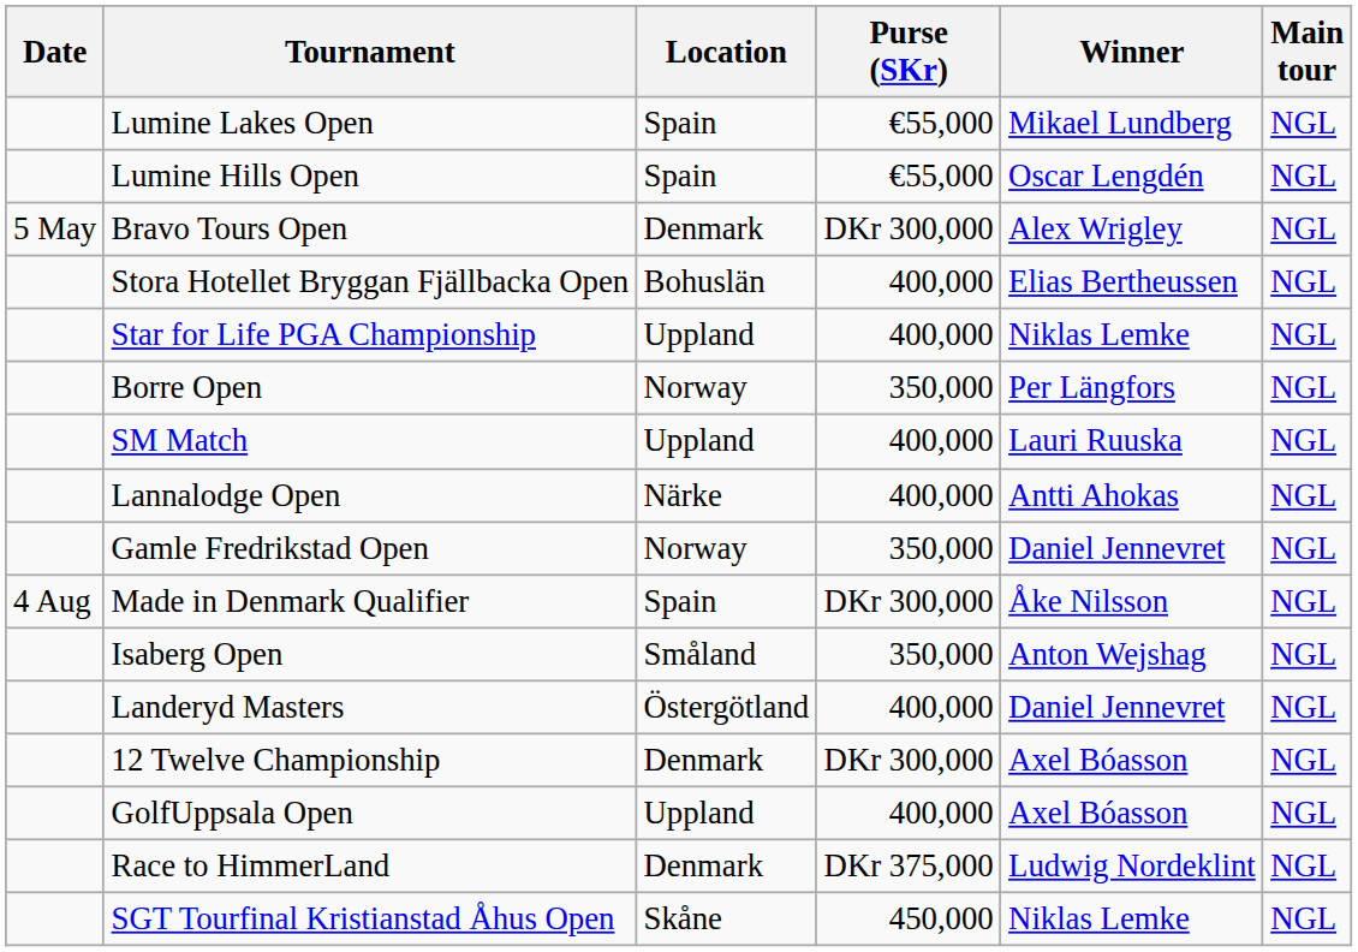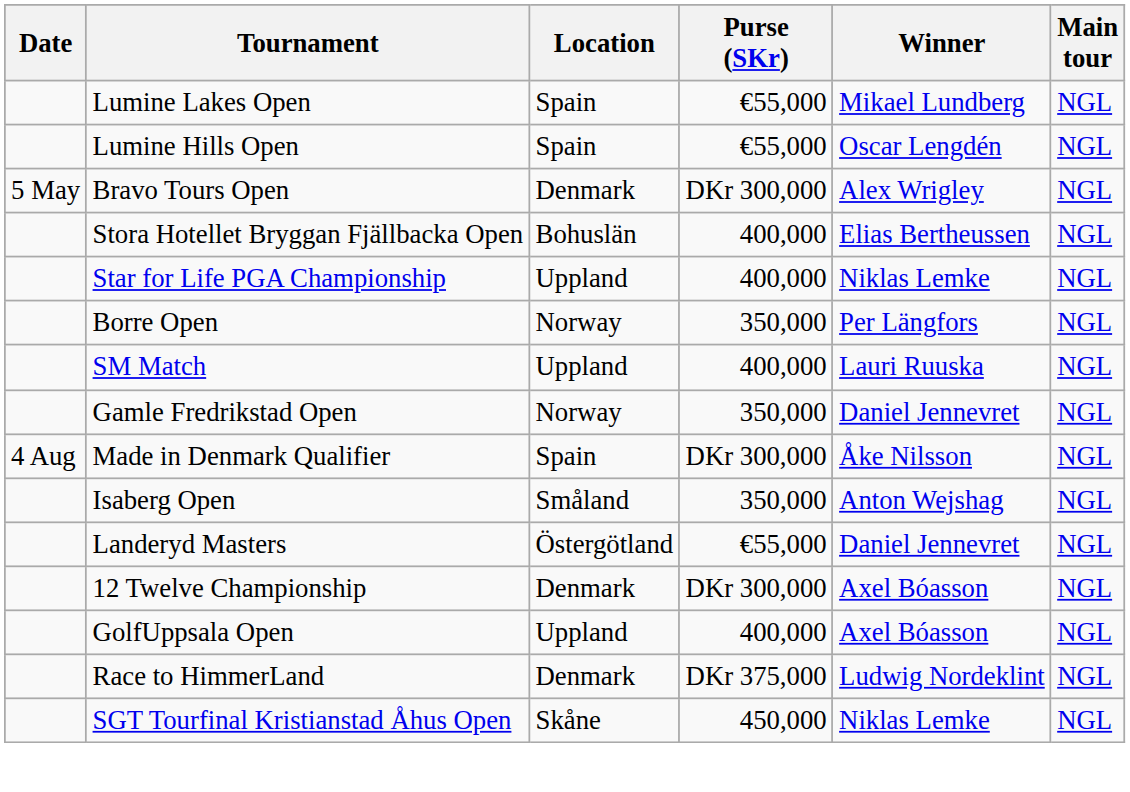 <table class="wikitable" style="font-size:95%;">
 <tr>
 <th>Date</th>
 <th>Tournament</th>
 <th>Location</th>
 <th>Purse<br>(<a href='#'>SKr</a>)</th>
 <th>Winner</th>
 <th>Main<br>tour</th>
 </tr>
 <tr>
 <td></td>
 <td>Lumine Lakes Open</td>
 <td>Spain</td>
 <td align=right>€55,000</td>
 <td> <a href='#'>Mikael Lundberg</a></td>
 <td><a href='#'>NGL</a></td>
 </tr>
 <tr>
 <td></td>
 <td>Lumine Hills Open</td>
 <td>Spain</td>
 <td align=right>€55,000</td>
 <td> <a href='#'>Oscar Lengdén</a></td>
 <td><a href='#'>NGL</a></td>
 </tr>
 <tr>
 <td>5 May</td>
 <td>Bravo Tours Open</td>
 <td>Denmark</td>
 <td align=right>DKr 300,000</td>
 <td> <a href='#'>Alex Wrigley</a></td>
 <td><a href='#'>NGL</a></td>
 </tr>
 <tr>
 <td></td>
 <td>Stora Hotellet Bryggan Fjällbacka Open</td>
 <td>Bohuslän</td>
 <td align=right>400,000</td>
 <td> <a href='#'>Elias Bertheussen</a></td>
 <td><a href='#'>NGL</a></td>
 </tr>
 <tr>
 <td></td>
 <td><a href='#'>Star for Life PGA Championship</a></td>
 <td>Uppland</td>
 <td align=right>400,000</td>
 <td> <a href='#'>Niklas Lemke</a></td>
 <td><a href='#'>NGL</a></td>
 </tr>
 <tr>
 <td></td>
 <td>Borre Open</td>
 <td>Norway</td>
 <td align=right>350,000</td>
 <td> <a href='#'>Per Längfors</a></td>
 <td><a href='#'>NGL</a></td>
 </tr>
 <tr>
 <td></td>
 <td><a href='#'>SM Match</a></td>
 <td>Uppland</td>
 <td align=right>400,000</td>
 <td> <a href='#'>Lauri Ruuska</a></td>
 <td><a href='#'>NGL</a></td>
 </tr>
 <tr>
 <td></td>
-<td>Lannalodge Open</td>
-<td>Närke</td>
-<td align=right>400,000</td>
-<td> <a href='#'>Antti Ahokas</a></td>
-<td><a href='#'>NGL</a></td>
-</tr>
-<tr>
-<td></td>
 <td>Gamle Fredrikstad Open</td>
 <td>Norway</td>
 <td align=right>350,000</td>
 <td> <a href='#'>Daniel Jennevret</a></td>
 <td><a href='#'>NGL</a></td>
 </tr>
 <tr>
 <td>4 Aug</td>
 <td>Made in Denmark Qualifier</td>
 <td>Spain</td>
 <td align=right>DKr 300,000</td>
 <td> <a href='#'>Åke Nilsson</a></td>
 <td><a href='#'>NGL</a></td>
 </tr>
 <tr>
 <td></td>
 <td>Isaberg Open</td>
 <td>Småland</td>
 <td align=right>350,000</td>
 <td> <a href='#'>Anton Wejshag</a></td>
 <td><a href='#'>NGL</a></td>
 </tr>
 <tr>
 <td></td>
 <td>Landeryd Masters</td>
 <td>Östergötland</td>
-<td align=right>400,000</td>
+<td align=right>€55,000</td>
 <td> <a href='#'>Daniel Jennevret</a></td>
 <td><a href='#'>NGL</a></td>
 </tr>
 <tr>
 <td></td>
 <td>12 Twelve Championship</td>
 <td>Denmark</td>
 <td align=right>DKr 300,000</td>
 <td> <a href='#'>Axel Bóasson</a></td>
 <td><a href='#'>NGL</a></td>
 </tr>
 <tr>
 <td></td>
 <td>GolfUppsala Open</td>
 <td>Uppland</td>
 <td align=right>400,000</td>
 <td> <a href='#'>Axel Bóasson</a></td>
 <td><a href='#'>NGL</a></td>
 </tr>
 <tr>
 <td></td>
 <td>Race to HimmerLand</td>
 <td>Denmark</td>
 <td align=right>DKr 375,000</td>
 <td> <a href='#'>Ludwig Nordeklint</a></td>
 <td><a href='#'>NGL</a></td>
 </tr>
 <tr>
 <td></td>
 <td><a href='#'>SGT Tourfinal Kristianstad Åhus Open</a></td>
 <td>Skåne</td>
 <td align=right>450,000</td>
 <td> <a href='#'>Niklas Lemke</a></td>
 <td><a href='#'>NGL</a></td>
 </tr>
 </table>
